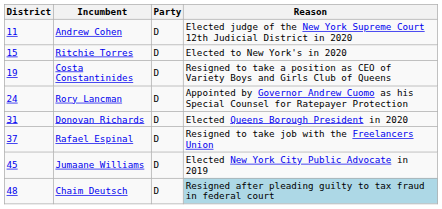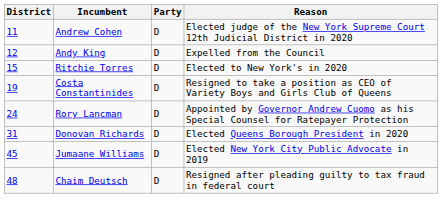 <table class="wikitable">
 <tr>
 <th>District</th>
 <th>Incumbent</th>
 <th>Party</th>
 <th>Reason</th>
 </tr>
 <tr>
 <td><a href='#'>11</a></td>
 <td><a href='#'>Andrew Cohen</a></td>
 <td>D</td>
 <td>Elected judge of the <a href='#'>New York Supreme Court</a> 12th Judicial District in 2020</td>
+</tr>
+<tr>
+<td><a href='#'>12</a></td>
+<td><a href='#'>Andy King</a></td>
+<td>D</td>
+<td>Expelled from the Council</td>
 </tr>
 <tr>
 <td><a href='#'>15</a></td>
 <td><a href='#'>Ritchie Torres</a></td>
 <td>D</td>
 <td>Elected to New York's  in 2020</td>
 </tr>
 <tr>
 <td><a href='#'>19</a></td>
 <td><a href='#'>Costa Constantinides</a></td>
 <td>D</td>
 <td>Resigned to take a position as CEO of Variety Boys and Girls Club of Queens</td>
 </tr>
 <tr>
 <td><a href='#'>24</a></td>
 <td><a href='#'>Rory Lancman</a></td>
 <td>D</td>
 <td>Appointed by <a href='#'>Governor Andrew Cuomo</a> as his Special Counsel for Ratepayer Protection</td>
 </tr>
 <tr>
 <td><a href='#'>31</a></td>
 <td><a href='#'>Donovan Richards</a></td>
 <td>D</td>
 <td>Elected <a href='#'>Queens Borough President</a> in 2020</td>
 </tr>
 <tr>
-<td><a href='#'>37</a></td>
-<td><a href='#'>Rafael Espinal</a></td>
-<td>D</td>
-<td>Resigned to take job with the <a href='#'>Freelancers Union</a></td>
-</tr>
-<tr>
 <td><a href='#'>45</a></td>
 <td><a href='#'>Jumaane Williams</a></td>
 <td>D</td>
 <td>Elected <a href='#'>New York City Public Advocate</a> in 2019</td>
 </tr>
 <tr>
 <td><a href='#'>48</a></td>
 <td><a href='#'>Chaim Deutsch</a></td>
 <td>D</td>
-<td style="background: lightblue;">Resigned after pleading guilty to tax fraud in federal court</td>
+<td>Resigned after pleading guilty to tax fraud in federal court</td>
 </tr>
 </table>
